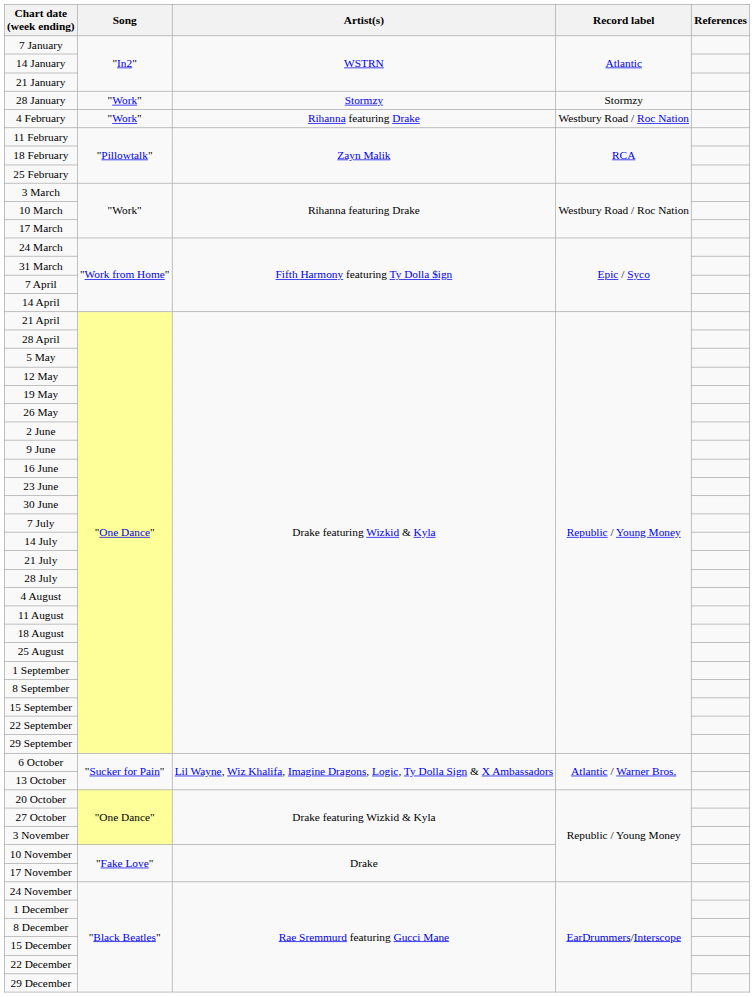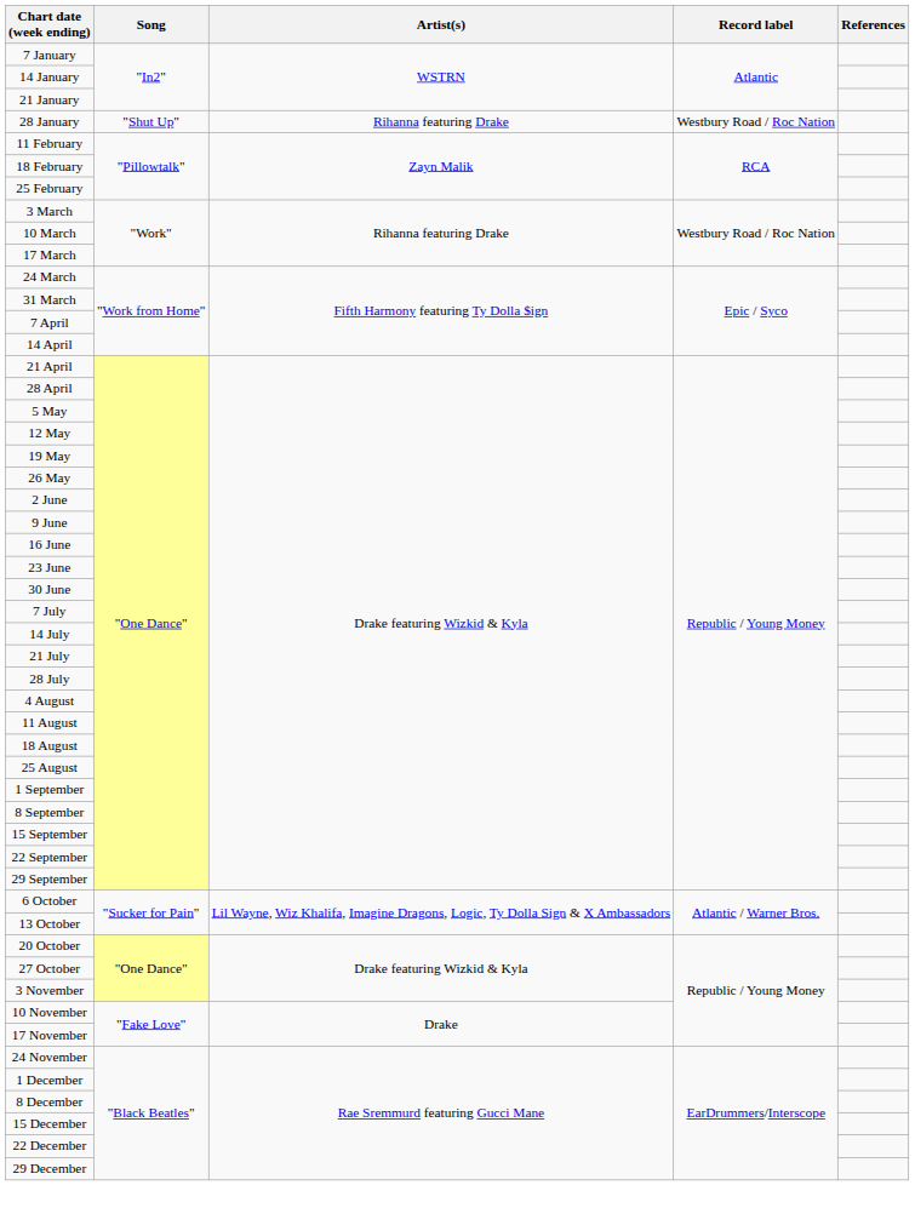 <table class="wikitable" style="font-size:97%; text-align:center;">
 <tr>
 <th>Chart date<br>(week ending)</th>
 <th>Song</th>
 <th>Artist(s)</th>
 <th>Record label</th>
 <th>References</th>
 </tr>
 <tr>
 <td>7 January</td>
 <td rowspan="3">"<a href='#'>In2</a>"</td>
 <td rowspan="3"><a href='#'>WSTRN</a></td>
 <td rowspan="3"><a href='#'>Atlantic</a></td>
 <td></td>
 </tr>
 <tr>
 <td>14 January</td>
 <td></td>
 </tr>
 <tr>
 <td>21 January</td>
 <td></td>
 </tr>
 <tr>
 <td>28 January</td>
-<td>"<a href='#'>Work</a>"</td>
-<td><a href='#'>Stormzy</a></td>
-<td>Stormzy</td>
-<td></td>
-</tr>
-<tr>
-<td>4 February</td>
-<td>"<a href='#'>Work</a>"</td>
+<td>"<a href='#'>Shut Up</a>"</td>
 <td><a href='#'>Rihanna</a> featuring <a href='#'>Drake</a></td>
 <td>Westbury Road / <a href='#'>Roc Nation</a></td>
 <td></td>
 </tr>
 <tr>
 <td>11 February</td>
 <td rowspan="3">"<a href='#'>Pillowtalk</a>"</td>
 <td rowspan="3"><a href='#'>Zayn Malik</a></td>
 <td rowspan="3"><a href='#'>RCA</a></td>
 <td></td>
 </tr>
 <tr>
 <td>18 February</td>
 <td></td>
 </tr>
 <tr>
 <td>25 February</td>
 <td></td>
 </tr>
 <tr>
 <td>3 March</td>
 <td rowspan="3">"Work"</td>
 <td rowspan="3">Rihanna featuring Drake</td>
 <td rowspan="3">Westbury Road / Roc Nation</td>
 <td></td>
 </tr>
 <tr>
 <td>10 March</td>
 <td></td>
 </tr>
 <tr>
 <td>17 March</td>
 <td></td>
 </tr>
 <tr>
 <td>24 March</td>
 <td rowspan="4">"<a href='#'>Work from Home</a>"</td>
 <td rowspan="4"><a href='#'>Fifth Harmony</a> featuring <a href='#'>Ty Dolla $ign</a></td>
 <td rowspan="4"><a href='#'>Epic</a> / <a href='#'>Syco</a></td>
 <td></td>
 </tr>
 <tr>
 <td>31 March</td>
 <td></td>
 </tr>
 <tr>
 <td>7 April</td>
 <td></td>
 </tr>
 <tr>
 <td>14 April</td>
 <td></td>
 </tr>
 <tr>
 <td>21 April</td>
 <td rowspan="24" bgcolor=#FFFF99>"<a href='#'>One Dance</a>" </td>
 <td rowspan="24">Drake featuring <a href='#'>Wizkid</a> & <a href='#'>Kyla</a></td>
 <td rowspan="24"><a href='#'>Republic</a> / <a href='#'>Young Money</a></td>
 <td></td>
 </tr>
 <tr>
 <td>28 April</td>
 <td></td>
 </tr>
 <tr>
 <td>5 May</td>
 <td></td>
 </tr>
 <tr>
 <td>12 May </td>
 <td></td>
 </tr>
 <tr>
 <td>19 May</td>
 <td></td>
 </tr>
 <tr>
 <td>26 May</td>
 <td></td>
 </tr>
 <tr>
 <td>2 June</td>
 <td></td>
 </tr>
 <tr>
 <td>9 June</td>
 <td></td>
 </tr>
 <tr>
 <td>16 June</td>
 <td></td>
 </tr>
 <tr>
 <td>23 June</td>
 <td></td>
 </tr>
 <tr>
 <td>30 June</td>
 <td></td>
 </tr>
 <tr>
 <td>7 July</td>
 <td></td>
 </tr>
 <tr>
 <td>14 July</td>
 <td></td>
 </tr>
 <tr>
 <td>21 July</td>
 <td></td>
 </tr>
 <tr>
 <td>28 July</td>
 <td></td>
 </tr>
 <tr>
 <td>4 August</td>
 <td></td>
 </tr>
 <tr>
 <td>11 August</td>
 <td></td>
 </tr>
 <tr>
 <td>18 August</td>
 <td></td>
 </tr>
 <tr>
 <td>25 August</td>
 <td></td>
 </tr>
 <tr>
 <td>1 September</td>
 <td></td>
 </tr>
 <tr>
 <td>8 September</td>
 <td></td>
 </tr>
 <tr>
 <td>15 September</td>
 <td></td>
 </tr>
 <tr>
 <td>22 September</td>
 <td></td>
 </tr>
 <tr>
 <td>29 September</td>
 <td></td>
 </tr>
 <tr>
 <td>6 October</td>
 <td rowspan="2">"<a href='#'>Sucker for Pain</a>"</td>
 <td rowspan="2"><a href='#'>Lil Wayne</a>, <a href='#'>Wiz Khalifa</a>, <a href='#'>Imagine Dragons</a>, <a href='#'>Logic</a>, <a href='#'>Ty Dolla Sign</a> & <a href='#'>X Ambassadors</a></td>
 <td rowspan="2"><a href='#'>Atlantic</a> / <a href='#'>Warner Bros.</a></td>
 <td></td>
 </tr>
 <tr>
 <td>13 October</td>
 <td></td>
 </tr>
 <tr>
 <td>20 October</td>
 <td rowspan="3" bgcolor=#FFFF99>"One Dance" </td>
 <td rowspan="3">Drake featuring Wizkid & Kyla</td>
 <td rowspan="5">Republic / Young Money</td>
 <td></td>
 </tr>
 <tr>
 <td>27 October</td>
 <td></td>
 </tr>
 <tr>
 <td>3 November </td>
 <td></td>
 </tr>
 <tr>
 <td>10 November</td>
 <td rowspan="2">"<a href='#'>Fake Love</a>"</td>
 <td rowspan="2">Drake</td>
 <td></td>
 </tr>
 <tr>
 <td>17 November</td>
 <td></td>
 </tr>
 <tr>
 <td>24 November</td>
 <td rowspan="6">"<a href='#'>Black Beatles</a>"</td>
 <td rowspan="6"><a href='#'>Rae Sremmurd</a> featuring <a href='#'>Gucci Mane</a></td>
 <td rowspan="6"><a href='#'>EarDrummers</a>/<a href='#'>Interscope</a></td>
 <td></td>
 </tr>
 <tr>
 <td>1 December</td>
 <td></td>
 </tr>
 <tr>
 <td>8 December</td>
 <td></td>
 </tr>
 <tr>
 <td>15 December</td>
 <td></td>
 </tr>
 <tr>
 <td>22 December</td>
 <td></td>
 </tr>
 <tr>
 <td>29 December</td>
 <td></td>
 </tr>
 </table>
